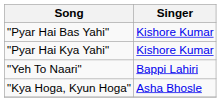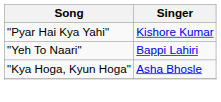 <table class="wikitable">
 <tr>
 <th>Song</th>
 <th>Singer</th>
-</tr>
-<tr>
-<td>"Pyar Hai Bas Yahi"</td>
-<td><a href='#'>Kishore Kumar</a></td>
 </tr>
 <tr>
 <td>"Pyar Hai Kya Yahi"</td>
 <td><a href='#'>Kishore Kumar</a></td>
 </tr>
 <tr>
 <td>"Yeh To Naari"</td>
 <td><a href='#'>Bappi Lahiri</a></td>
 </tr>
 <tr>
 <td>"Kya Hoga, Kyun Hoga"</td>
 <td><a href='#'>Asha Bhosle</a></td>
 </tr>
 <tr>
 </tr>
 </table>
